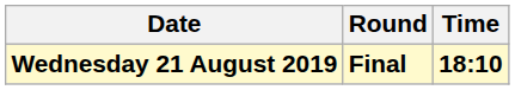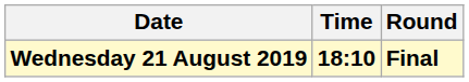 <table class="wikitable">
 <tr>
 <th>Date</th>
+<th>Time</th>
 <th>Round</th>
-<th>Time</th>
 </tr>
 <tr>
 <td style=background:lemonchiffon><strong>Wednesday 21 August 2019</strong></td>
+<td style=background:lemonchiffon><strong>18:10</strong></td>
 <td style=background:lemonchiffon><strong>Final</strong></td>
-<td style=background:lemonchiffon><strong>18:10</strong></td>
 </tr>
 </table>
